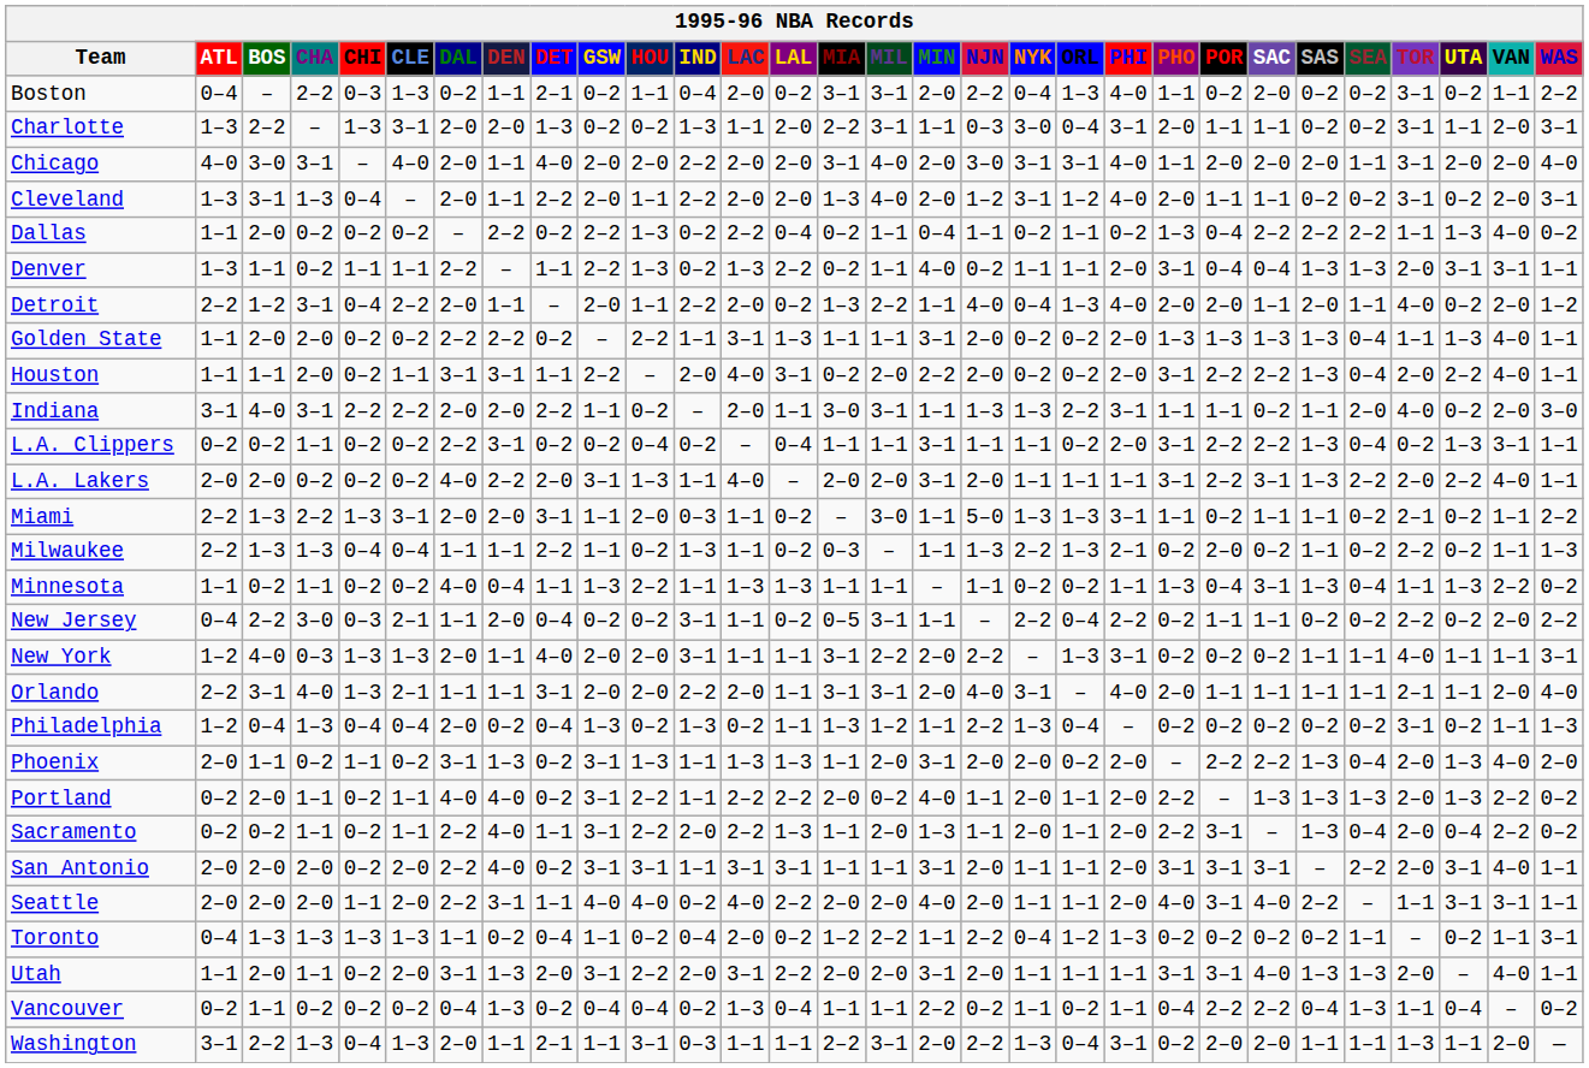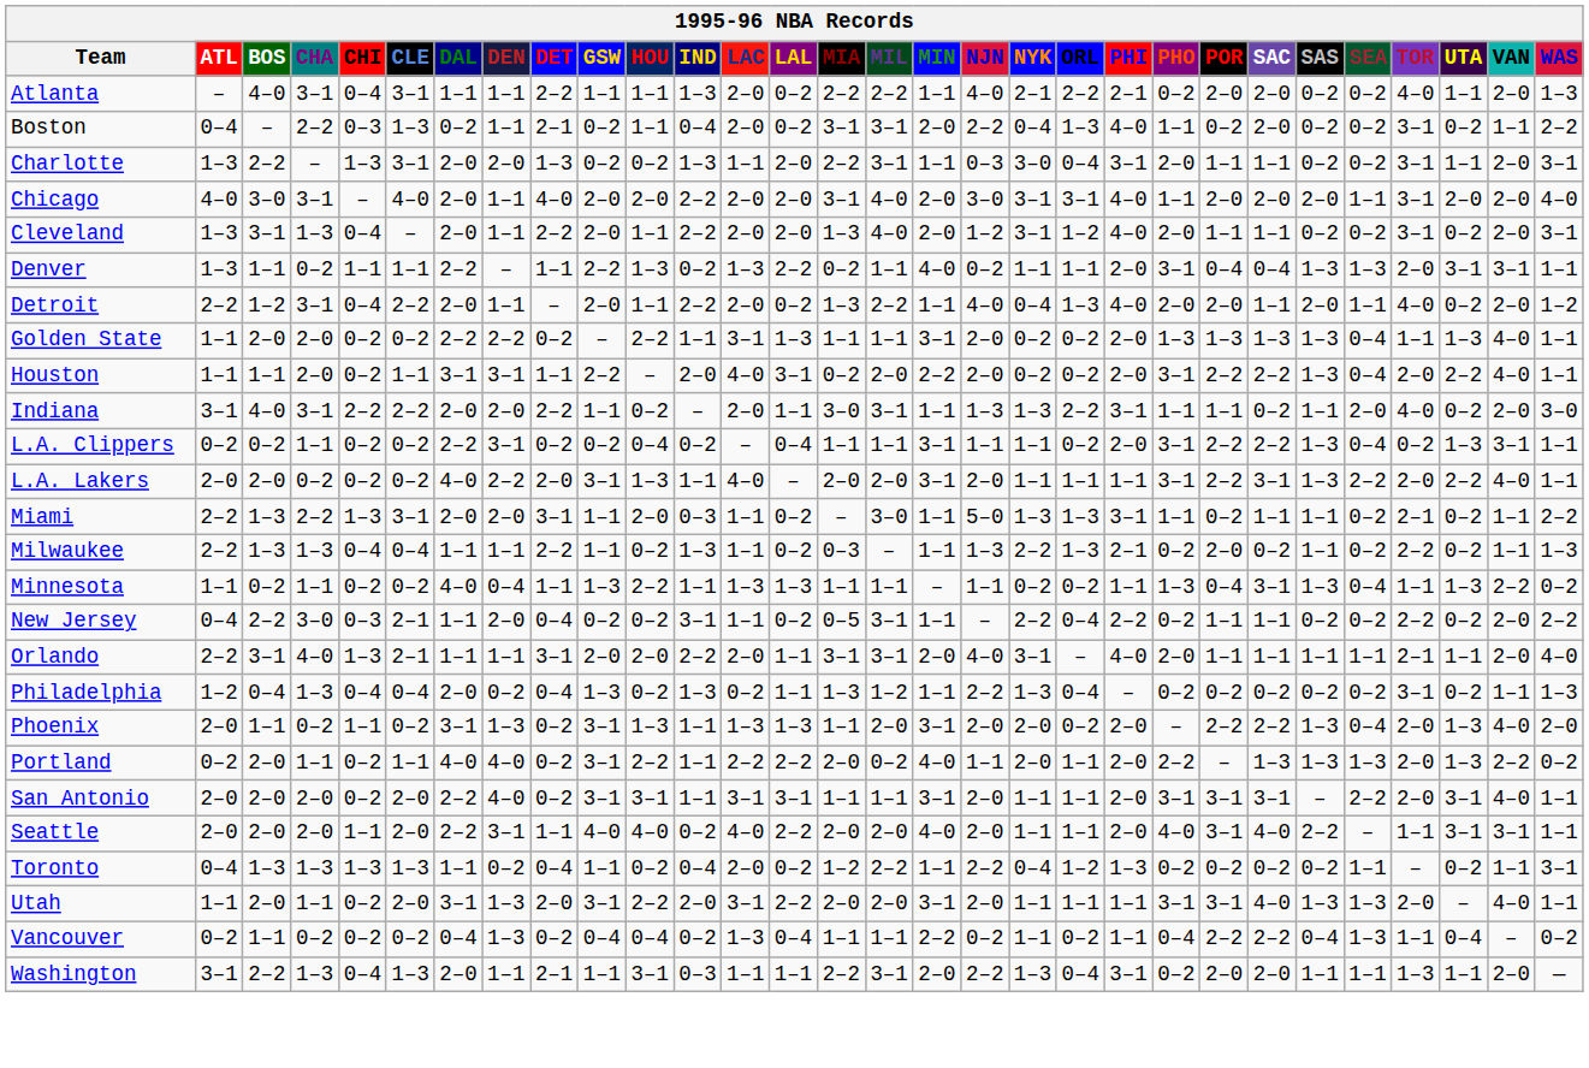 <table class="wikitable" style="font-size:90%; text-align:center;">
 <tr>
 <th colspan=30>1995-96 NBA Records</th>
 </tr>
 <tr>
 <th width=100>Team</th>
 <th style="background:#FF0000;color:#FFFFFF;width=35">ATL</th>
 <th style="background:#006400;color:#FFFFFF;width=35">BOS</th>
 <th style="background:#008080;color:#800080;width=35">CHA</th>
 <th style="background:#FF0000;color:#000000;width=35">CHI</th>
 <th style="background:#000000;color:#5787DC;width=35">CLE</th>
 <th style="background:#00008B;color:#008000;width=35">DAL</th>
 <th style="background:#141A44;color:#BC2224;width=35">DEN</th>
 <th style="background:#0000FF;color:#FF0000;width=35">DET</th>
 <th style="background:#0000FF;color:#FFD700;width=35">GSW</th>
 <th style="background:#002366;color:#FF0000;width=35">HOU</th>
 <th style="background:#000080;color:#FFD700;width=35">IND</th>
 <th style="background:#F9160D;color:#1A2E8B;width=35">LAC</th>
 <th style="background:#800080;color:#FFD700;width=35">LAL</th>
 <th style="background:#000000;color:#8B0000;width=35">MIA</th>
 <th style="background:#00471B;color:#5C378A;width=35">MIL</th>
 <th style="background:#0000FF;color:#228B22;width=35">MIN</th>
 <th style="background:#DC143C;color:#0000CD;width=35">NJN</th>
 <th style="background:#0000FF;color:#FF8C00;width=35">NYK</th>
 <th style="background:#0000FF;color:#000000;width=35">ORL</th>
 <th style="background:#FF0000;color:#0000FF;width=35">PHI</th>
 <th style="background:#800080;color:#FF4500;width=35">PHO</th>
 <th style="background:#000000;color:#FF0000;width=35">POR</th>
 <th style="background:#6846A8;color:#FFFFFF;width=35">SAC</th>
 <th style="background:#000000;color:#C0C0C0;width=35">SAS</th>
 <th style="background:#005831;color:#992634;width=35">SEA</th>
 <th style="background:#7436BF;color:#BE0F34;width=35">TOR</th>
 <th style="background:#36004A;color:#FFFF00;width=35">UTA</th>
 <th style="background:#0CB2AC;color:#000000;width=35">VAN</th>
 <th style="background:#DC143C;color:#0000CD;width=35">WAS</th>
+</tr>
+<tr>
+<td style="text-align:left;"><a href='#'>Atlanta</a></td>
+<td>–</td>
+<td>4–0</td>
+<td>3–1</td>
+<td>0–4</td>
+<td>3–1</td>
+<td>1–1</td>
+<td>1–1</td>
+<td>2–2</td>
+<td>1–1</td>
+<td>1–1</td>
+<td>1–3</td>
+<td>2–0</td>
+<td>0–2</td>
+<td>2–2</td>
+<td>2–2</td>
+<td>1–1</td>
+<td>4–0</td>
+<td>2–1</td>
+<td>2–2</td>
+<td>2–1</td>
+<td>0–2</td>
+<td>2–0</td>
+<td>2–0</td>
+<td>0–2</td>
+<td>0–2</td>
+<td>4–0</td>
+<td>1–1</td>
+<td>2–0</td>
+<td>1–3</td>
 </tr>
 <tr>
 <td style="text-align:left;">Boston</td>
 <td>0–4</td>
 <td>–</td>
 <td>2–2</td>
 <td>0–3</td>
 <td>1–3</td>
 <td>0–2</td>
 <td>1–1</td>
 <td>2–1</td>
 <td>0–2</td>
 <td>1–1</td>
 <td>0–4</td>
 <td>2–0</td>
 <td>0–2</td>
 <td>3–1</td>
 <td>3–1</td>
 <td>2–0</td>
 <td>2–2</td>
 <td>0–4</td>
 <td>1–3</td>
 <td>4–0</td>
 <td>1–1</td>
 <td>0–2</td>
 <td>2–0</td>
 <td>0–2</td>
 <td>0–2</td>
 <td>3–1</td>
 <td>0–2</td>
 <td>1–1</td>
 <td>2–2</td>
 </tr>
 <tr>
 <td style="text-align:left;"><a href='#'>Charlotte</a></td>
 <td>1–3</td>
 <td>2–2</td>
 <td>–</td>
 <td>1–3</td>
 <td>3–1</td>
 <td>2–0</td>
 <td>2–0</td>
 <td>1–3</td>
 <td>0–2</td>
 <td>0–2</td>
 <td>1–3</td>
 <td>1–1</td>
 <td>2–0</td>
 <td>2–2</td>
 <td>3–1</td>
 <td>1–1</td>
 <td>0–3</td>
 <td>3–0</td>
 <td>0–4</td>
 <td>3–1</td>
 <td>2–0</td>
 <td>1–1</td>
 <td>1–1</td>
 <td>0–2</td>
 <td>0–2</td>
 <td>3–1</td>
 <td>1–1</td>
 <td>2–0</td>
 <td>3–1</td>
 </tr>
 <tr>
 <td style="text-align:left;"><a href='#'>Chicago</a></td>
 <td>4–0</td>
 <td>3–0</td>
 <td>3–1</td>
 <td>–</td>
 <td>4–0</td>
 <td>2–0</td>
 <td>1–1</td>
 <td>4–0</td>
 <td>2–0</td>
 <td>2–0</td>
 <td>2–2</td>
 <td>2–0</td>
 <td>2–0</td>
 <td>3–1</td>
 <td>4–0</td>
 <td>2–0</td>
 <td>3–0</td>
 <td>3–1</td>
 <td>3–1</td>
 <td>4–0</td>
 <td>1–1</td>
 <td>2–0</td>
 <td>2–0</td>
 <td>2–0</td>
 <td>1–1</td>
 <td>3–1</td>
 <td>2–0</td>
 <td>2–0</td>
 <td>4–0</td>
 </tr>
 <tr>
 <td style="text-align:left;"><a href='#'>Cleveland</a></td>
 <td>1–3</td>
 <td>3–1</td>
 <td>1–3</td>
 <td>0–4</td>
 <td>–</td>
 <td>2–0</td>
 <td>1–1</td>
 <td>2–2</td>
 <td>2–0</td>
 <td>1–1</td>
 <td>2–2</td>
 <td>2–0</td>
 <td>2–0</td>
 <td>1–3</td>
 <td>4–0</td>
 <td>2–0</td>
 <td>1–2</td>
 <td>3–1</td>
 <td>1–2</td>
 <td>4–0</td>
 <td>2–0</td>
 <td>1–1</td>
 <td>1–1</td>
 <td>0–2</td>
 <td>0–2</td>
 <td>3–1</td>
 <td>0–2</td>
 <td>2–0</td>
 <td>3–1</td>
-</tr>
-<tr>
-<td style="text-align:left;"><a href='#'>Dallas</a></td>
-<td>1–1</td>
-<td>2–0</td>
-<td>0–2</td>
-<td>0–2</td>
-<td>0–2</td>
-<td>–</td>
-<td>2–2</td>
-<td>0–2</td>
-<td>2–2</td>
-<td>1–3</td>
-<td>0–2</td>
-<td>2–2</td>
-<td>0–4</td>
-<td>0–2</td>
-<td>1–1</td>
-<td>0–4</td>
-<td>1–1</td>
-<td>0–2</td>
-<td>1–1</td>
-<td>0–2</td>
-<td>1–3</td>
-<td>0–4</td>
-<td>2–2</td>
-<td>2–2</td>
-<td>2–2</td>
-<td>1–1</td>
-<td>1–3</td>
-<td>4–0</td>
-<td>0–2</td>
 </tr>
 <tr>
 <td style="text-align:left;"><a href='#'>Denver</a></td>
 <td>1–3</td>
 <td>1–1</td>
 <td>0–2</td>
 <td>1–1</td>
 <td>1–1</td>
 <td>2–2</td>
 <td>–</td>
 <td>1–1</td>
 <td>2–2</td>
 <td>1–3</td>
 <td>0–2</td>
 <td>1–3</td>
 <td>2–2</td>
 <td>0–2</td>
 <td>1–1</td>
 <td>4–0</td>
 <td>0–2</td>
 <td>1–1</td>
 <td>1–1</td>
 <td>2–0</td>
 <td>3–1</td>
 <td>0–4</td>
 <td>0–4</td>
 <td>1–3</td>
 <td>1–3</td>
 <td>2–0</td>
 <td>3–1</td>
 <td>3–1</td>
 <td>1–1</td>
 </tr>
 <tr>
 <td style="text-align:left;"><a href='#'>Detroit</a></td>
 <td>2–2</td>
 <td>1–2</td>
 <td>3–1</td>
 <td>0–4</td>
 <td>2–2</td>
 <td>2–0</td>
 <td>1–1</td>
 <td>–</td>
 <td>2–0</td>
 <td>1–1</td>
 <td>2–2</td>
 <td>2–0</td>
 <td>0–2</td>
 <td>1–3</td>
 <td>2–2</td>
 <td>1–1</td>
 <td>4–0</td>
 <td>0–4</td>
 <td>1–3</td>
 <td>4–0</td>
 <td>2–0</td>
 <td>2–0</td>
 <td>1–1</td>
 <td>2–0</td>
 <td>1–1</td>
 <td>4–0</td>
 <td>0–2</td>
 <td>2–0</td>
 <td>1–2</td>
 </tr>
 <tr>
 <td style="text-align:left;"><a href='#'>Golden State</a></td>
 <td>1–1</td>
 <td>2–0</td>
 <td>2–0</td>
 <td>0–2</td>
 <td>0–2</td>
 <td>2–2</td>
 <td>2–2</td>
 <td>0–2</td>
 <td>–</td>
 <td>2–2</td>
 <td>1–1</td>
 <td>3–1</td>
 <td>1–3</td>
 <td>1–1</td>
 <td>1–1</td>
 <td>3–1</td>
 <td>2–0</td>
 <td>0–2</td>
 <td>0–2</td>
 <td>2–0</td>
 <td>1–3</td>
 <td>1–3</td>
 <td>1–3</td>
 <td>1–3</td>
 <td>0–4</td>
 <td>1–1</td>
 <td>1–3</td>
 <td>4–0</td>
 <td>1–1</td>
 </tr>
 <tr>
 <td style="text-align:left;"><a href='#'>Houston</a></td>
 <td>1–1</td>
 <td>1–1</td>
 <td>2–0</td>
 <td>0–2</td>
 <td>1–1</td>
 <td>3–1</td>
 <td>3–1</td>
 <td>1–1</td>
 <td>2–2</td>
 <td>–</td>
 <td>2–0</td>
 <td>4–0</td>
 <td>3–1</td>
 <td>0–2</td>
 <td>2–0</td>
 <td>2–2</td>
 <td>2–0</td>
 <td>0–2</td>
 <td>0–2</td>
 <td>2–0</td>
 <td>3–1</td>
 <td>2–2</td>
 <td>2–2</td>
 <td>1–3</td>
 <td>0–4</td>
 <td>2–0</td>
 <td>2–2</td>
 <td>4–0</td>
 <td>1–1</td>
 </tr>
 <tr>
 <td style="text-align:left;"><a href='#'>Indiana</a></td>
 <td>3–1</td>
 <td>4–0</td>
 <td>3–1</td>
 <td>2–2</td>
 <td>2–2</td>
 <td>2–0</td>
 <td>2–0</td>
 <td>2–2</td>
 <td>1–1</td>
 <td>0–2</td>
 <td>–</td>
 <td>2–0</td>
 <td>1–1</td>
 <td>3–0</td>
 <td>3–1</td>
 <td>1–1</td>
 <td>1–3</td>
 <td>1–3</td>
 <td>2–2</td>
 <td>3–1</td>
 <td>1–1</td>
 <td>1–1</td>
 <td>0–2</td>
 <td>1–1</td>
 <td>2–0</td>
 <td>4–0</td>
 <td>0–2</td>
 <td>2–0</td>
 <td>3–0</td>
 </tr>
 <tr>
 <td style="text-align:left;"><a href='#'>L.A. Clippers</a></td>
 <td>0–2</td>
 <td>0–2</td>
 <td>1–1</td>
 <td>0–2</td>
 <td>0–2</td>
 <td>2–2</td>
 <td>3–1</td>
 <td>0–2</td>
 <td>0–2</td>
 <td>0–4</td>
 <td>0–2</td>
 <td>–</td>
 <td>0–4</td>
 <td>1–1</td>
 <td>1–1</td>
 <td>3–1</td>
 <td>1–1</td>
 <td>1–1</td>
 <td>0–2</td>
 <td>2–0</td>
 <td>3–1</td>
 <td>2–2</td>
 <td>2–2</td>
 <td>1–3</td>
 <td>0–4</td>
 <td>0–2</td>
 <td>1–3</td>
 <td>3–1</td>
 <td>1–1</td>
 </tr>
 <tr>
 <td style="text-align:left;"><a href='#'>L.A. Lakers</a></td>
 <td>2–0</td>
 <td>2–0</td>
 <td>0–2</td>
 <td>0–2</td>
 <td>0–2</td>
 <td>4–0</td>
 <td>2–2</td>
 <td>2–0</td>
 <td>3–1</td>
 <td>1–3</td>
 <td>1–1</td>
 <td>4–0</td>
 <td>–</td>
 <td>2–0</td>
 <td>2–0</td>
 <td>3–1</td>
 <td>2–0</td>
 <td>1–1</td>
 <td>1–1</td>
 <td>1–1</td>
 <td>3–1</td>
 <td>2–2</td>
 <td>3–1</td>
 <td>1–3</td>
 <td>2–2</td>
 <td>2–0</td>
 <td>2–2</td>
 <td>4–0</td>
 <td>1–1</td>
 </tr>
 <tr>
 <td style="text-align:left;"><a href='#'>Miami</a></td>
 <td>2–2</td>
 <td>1–3</td>
 <td>2–2</td>
 <td>1–3</td>
 <td>3–1</td>
 <td>2–0</td>
 <td>2–0</td>
 <td>3–1</td>
 <td>1–1</td>
 <td>2–0</td>
 <td>0–3</td>
 <td>1–1</td>
 <td>0–2</td>
 <td>–</td>
 <td>3–0</td>
 <td>1–1</td>
 <td>5–0</td>
 <td>1–3</td>
 <td>1–3</td>
 <td>3–1</td>
 <td>1–1</td>
 <td>0–2</td>
 <td>1–1</td>
 <td>1–1</td>
 <td>0–2</td>
 <td>2–1</td>
 <td>0–2</td>
 <td>1–1</td>
 <td>2–2</td>
 </tr>
 <tr>
 <td style="text-align:left;"><a href='#'>Milwaukee</a></td>
 <td>2–2</td>
 <td>1–3</td>
 <td>1–3</td>
 <td>0–4</td>
 <td>0–4</td>
 <td>1–1</td>
 <td>1–1</td>
 <td>2–2</td>
 <td>1–1</td>
 <td>0–2</td>
 <td>1–3</td>
 <td>1–1</td>
 <td>0–2</td>
 <td>0–3</td>
 <td>–</td>
 <td>1–1</td>
 <td>1–3</td>
 <td>2–2</td>
 <td>1–3</td>
 <td>2–1</td>
 <td>0–2</td>
 <td>2–0</td>
 <td>0–2</td>
 <td>1–1</td>
 <td>0–2</td>
 <td>2–2</td>
 <td>0–2</td>
 <td>1–1</td>
 <td>1–3</td>
 </tr>
 <tr>
 <td style="text-align:left;"><a href='#'>Minnesota</a></td>
 <td>1–1</td>
 <td>0–2</td>
 <td>1–1</td>
 <td>0–2</td>
 <td>0–2</td>
 <td>4–0</td>
 <td>0–4</td>
 <td>1–1</td>
 <td>1–3</td>
 <td>2–2</td>
 <td>1–1</td>
 <td>1–3</td>
 <td>1–3</td>
 <td>1–1</td>
 <td>1–1</td>
 <td>–</td>
 <td>1–1</td>
 <td>0–2</td>
 <td>0–2</td>
 <td>1–1</td>
 <td>1–3</td>
 <td>0–4</td>
 <td>3–1</td>
 <td>1–3</td>
 <td>0–4</td>
 <td>1–1</td>
 <td>1–3</td>
 <td>2–2</td>
 <td>0–2</td>
 </tr>
 <tr>
 <td style="text-align:left;"><a href='#'>New Jersey</a></td>
 <td>0–4</td>
 <td>2–2</td>
 <td>3–0</td>
 <td>0–3</td>
 <td>2–1</td>
 <td>1–1</td>
 <td>2–0</td>
 <td>0–4</td>
 <td>0–2</td>
 <td>0–2</td>
 <td>3–1</td>
 <td>1–1</td>
 <td>0–2</td>
 <td>0–5</td>
 <td>3–1</td>
 <td>1–1</td>
 <td>–</td>
 <td>2–2</td>
 <td>0–4</td>
 <td>2–2</td>
 <td>0–2</td>
 <td>1–1</td>
 <td>1–1</td>
 <td>0–2</td>
 <td>0–2</td>
 <td>2–2</td>
 <td>0–2</td>
 <td>2–0</td>
 <td>2–2</td>
 </tr>
 <tr>
-<td style="text-align:left;"><a href='#'>New York</a></td>
-<td>1–2</td>
-<td>4–0</td>
-<td>0–3</td>
-<td>1–3</td>
-<td>1–3</td>
-<td>2–0</td>
-<td>1–1</td>
-<td>4–0</td>
-<td>2–0</td>
-<td>2–0</td>
-<td>3–1</td>
-<td>1–1</td>
-<td>1–1</td>
-<td>3–1</td>
-<td>2–2</td>
-<td>2–0</td>
-<td>2–2</td>
-<td>–</td>
-<td>1–3</td>
-<td>3–1</td>
-<td>0–2</td>
-<td>0–2</td>
-<td>0–2</td>
-<td>1–1</td>
-<td>1–1</td>
-<td>4–0</td>
-<td>1–1</td>
-<td>1–1</td>
-<td>3–1</td>
-</tr>
-<tr>
 <td style="text-align:left;"><a href='#'>Orlando</a></td>
 <td>2–2</td>
 <td>3–1</td>
 <td>4–0</td>
 <td>1–3</td>
 <td>2–1</td>
 <td>1–1</td>
 <td>1–1</td>
 <td>3–1</td>
 <td>2–0</td>
 <td>2–0</td>
 <td>2–2</td>
 <td>2–0</td>
 <td>1–1</td>
 <td>3–1</td>
 <td>3–1</td>
 <td>2–0</td>
 <td>4–0</td>
 <td>3–1</td>
 <td>–</td>
 <td>4–0</td>
 <td>2–0</td>
 <td>1–1</td>
 <td>1–1</td>
 <td>1–1</td>
 <td>1–1</td>
 <td>2–1</td>
 <td>1–1</td>
 <td>2–0</td>
 <td>4–0</td>
 </tr>
 <tr>
 <td style="text-align:left;"><a href='#'>Philadelphia</a></td>
 <td>1–2</td>
 <td>0–4</td>
 <td>1–3</td>
 <td>0–4</td>
 <td>0–4</td>
 <td>2–0</td>
 <td>0–2</td>
 <td>0–4</td>
 <td>1–3</td>
 <td>0–2</td>
 <td>1–3</td>
 <td>0–2</td>
 <td>1–1</td>
 <td>1–3</td>
 <td>1–2</td>
 <td>1–1</td>
 <td>2–2</td>
 <td>1–3</td>
 <td>0–4</td>
 <td>–</td>
 <td>0–2</td>
 <td>0–2</td>
 <td>0–2</td>
 <td>0–2</td>
 <td>0–2</td>
 <td>3–1</td>
 <td>0–2</td>
 <td>1–1</td>
 <td>1–3</td>
 </tr>
 <tr>
 <td style="text-align:left;"><a href='#'>Phoenix</a></td>
 <td>2–0</td>
 <td>1–1</td>
 <td>0–2</td>
 <td>1–1</td>
 <td>0–2</td>
 <td>3–1</td>
 <td>1–3</td>
 <td>0–2</td>
 <td>3–1</td>
 <td>1–3</td>
 <td>1–1</td>
 <td>1–3</td>
 <td>1–3</td>
 <td>1–1</td>
 <td>2–0</td>
 <td>3–1</td>
 <td>2–0</td>
 <td>2–0</td>
 <td>0–2</td>
 <td>2–0</td>
 <td>–</td>
 <td>2–2</td>
 <td>2–2</td>
 <td>1–3</td>
 <td>0–4</td>
 <td>2–0</td>
 <td>1–3</td>
 <td>4–0</td>
 <td>2–0</td>
 </tr>
 <tr>
 <td style="text-align:left;"><a href='#'>Portland</a></td>
 <td>0–2</td>
 <td>2–0</td>
 <td>1–1</td>
 <td>0–2</td>
 <td>1–1</td>
 <td>4–0</td>
 <td>4–0</td>
 <td>0–2</td>
 <td>3–1</td>
 <td>2–2</td>
 <td>1–1</td>
 <td>2–2</td>
 <td>2–2</td>
 <td>2–0</td>
 <td>0–2</td>
 <td>4–0</td>
 <td>1–1</td>
 <td>2–0</td>
 <td>1–1</td>
 <td>2–0</td>
 <td>2–2</td>
 <td>–</td>
 <td>1–3</td>
 <td>1–3</td>
 <td>1–3</td>
 <td>2–0</td>
 <td>1–3</td>
-<td>2–2</td>
-<td>0–2</td>
-</tr>
-<tr>
-<td style="text-align:left;"><a href='#'>Sacramento</a></td>
-<td>0–2</td>
-<td>0–2</td>
-<td>1–1</td>
-<td>0–2</td>
-<td>1–1</td>
-<td>2–2</td>
-<td>4–0</td>
-<td>1–1</td>
-<td>3–1</td>
-<td>2–2</td>
-<td>2–0</td>
-<td>2–2</td>
-<td>1–3</td>
-<td>1–1</td>
-<td>2–0</td>
-<td>1–3</td>
-<td>1–1</td>
-<td>2–0</td>
-<td>1–1</td>
-<td>2–0</td>
-<td>2–2</td>
-<td>3–1</td>
-<td>–</td>
-<td>1–3</td>
-<td>0–4</td>
-<td>2–0</td>
-<td>0–4</td>
 <td>2–2</td>
 <td>0–2</td>
 </tr>
 <tr>
 <td style="text-align:left;"><a href='#'>San Antonio</a></td>
 <td>2–0</td>
 <td>2–0</td>
 <td>2–0</td>
 <td>0–2</td>
 <td>2–0</td>
 <td>2–2</td>
 <td>4–0</td>
 <td>0–2</td>
 <td>3–1</td>
 <td>3–1</td>
 <td>1–1</td>
 <td>3–1</td>
 <td>3–1</td>
 <td>1–1</td>
 <td>1–1</td>
 <td>3–1</td>
 <td>2–0</td>
 <td>1–1</td>
 <td>1–1</td>
 <td>2–0</td>
 <td>3–1</td>
 <td>3–1</td>
 <td>3–1</td>
 <td>–</td>
 <td>2–2</td>
 <td>2–0</td>
 <td>3–1</td>
 <td>4–0</td>
 <td>1–1</td>
 </tr>
 <tr>
 <td style="text-align:left;"><a href='#'>Seattle</a></td>
 <td>2–0</td>
 <td>2–0</td>
 <td>2–0</td>
 <td>1–1</td>
 <td>2–0</td>
 <td>2–2</td>
 <td>3–1</td>
 <td>1–1</td>
 <td>4–0</td>
 <td>4–0</td>
 <td>0–2</td>
 <td>4–0</td>
 <td>2–2</td>
 <td>2–0</td>
 <td>2–0</td>
 <td>4–0</td>
 <td>2–0</td>
 <td>1–1</td>
 <td>1–1</td>
 <td>2–0</td>
 <td>4–0</td>
 <td>3–1</td>
 <td>4–0</td>
 <td>2–2</td>
 <td>–</td>
 <td>1–1</td>
 <td>3–1</td>
 <td>3–1</td>
 <td>1–1</td>
 </tr>
 <tr>
 <td style="text-align:left;"><a href='#'>Toronto</a></td>
 <td>0–4</td>
 <td>1–3</td>
 <td>1–3</td>
 <td>1–3</td>
 <td>1–3</td>
 <td>1–1</td>
 <td>0–2</td>
 <td>0–4</td>
 <td>1–1</td>
 <td>0–2</td>
 <td>0–4</td>
 <td>2–0</td>
 <td>0–2</td>
 <td>1–2</td>
 <td>2–2</td>
 <td>1–1</td>
 <td>2–2</td>
 <td>0–4</td>
 <td>1–2</td>
 <td>1–3</td>
 <td>0–2</td>
 <td>0–2</td>
 <td>0–2</td>
 <td>0–2</td>
 <td>1–1</td>
 <td>–</td>
 <td>0–2</td>
 <td>1–1</td>
 <td>3–1</td>
 </tr>
 <tr>
 <td style="text-align:left;"><a href='#'>Utah</a></td>
 <td>1–1</td>
 <td>2–0</td>
 <td>1–1</td>
 <td>0–2</td>
 <td>2–0</td>
 <td>3–1</td>
 <td>1–3</td>
 <td>2–0</td>
 <td>3–1</td>
 <td>2–2</td>
 <td>2–0</td>
 <td>3–1</td>
 <td>2–2</td>
 <td>2–0</td>
 <td>2–0</td>
 <td>3–1</td>
 <td>2–0</td>
 <td>1–1</td>
 <td>1–1</td>
 <td>1–1</td>
 <td>3–1</td>
 <td>3–1</td>
 <td>4–0</td>
 <td>1–3</td>
 <td>1–3</td>
 <td>2–0</td>
 <td>–</td>
 <td>4–0</td>
 <td>1–1</td>
 </tr>
 <tr>
 <td style="text-align:left;"><a href='#'>Vancouver</a></td>
 <td>0–2</td>
 <td>1–1</td>
 <td>0–2</td>
 <td>0–2</td>
 <td>0–2</td>
 <td>0–4</td>
 <td>1–3</td>
 <td>0–2</td>
 <td>0–4</td>
 <td>0–4</td>
 <td>0–2</td>
 <td>1–3</td>
 <td>0–4</td>
 <td>1–1</td>
 <td>1–1</td>
 <td>2–2</td>
 <td>0–2</td>
 <td>1–1</td>
 <td>0–2</td>
 <td>1–1</td>
 <td>0–4</td>
 <td>2–2</td>
 <td>2–2</td>
 <td>0–4</td>
 <td>1–3</td>
 <td>1–1</td>
 <td>0–4</td>
 <td>–</td>
 <td>0–2</td>
 </tr>
 <tr>
 <td style="text-align:left;"><a href='#'>Washington</a></td>
 <td>3–1</td>
 <td>2–2</td>
 <td>1–3</td>
 <td>0–4</td>
 <td>1–3</td>
 <td>2–0</td>
 <td>1–1</td>
 <td>2–1</td>
 <td>1–1</td>
 <td>3–1</td>
 <td>0–3</td>
 <td>1–1</td>
 <td>1–1</td>
 <td>2–2</td>
 <td>3–1</td>
 <td>2–0</td>
 <td>2–2</td>
 <td>1–3</td>
 <td>0–4</td>
 <td>3–1</td>
 <td>0–2</td>
 <td>2–0</td>
 <td>2–0</td>
 <td>1–1</td>
 <td>1–1</td>
 <td>1–3</td>
 <td>1–1</td>
 <td>2–0</td>
 <td>—</td>
 </tr>
 </table>
